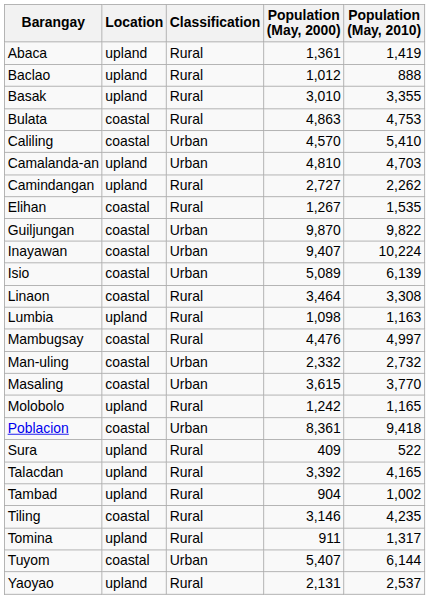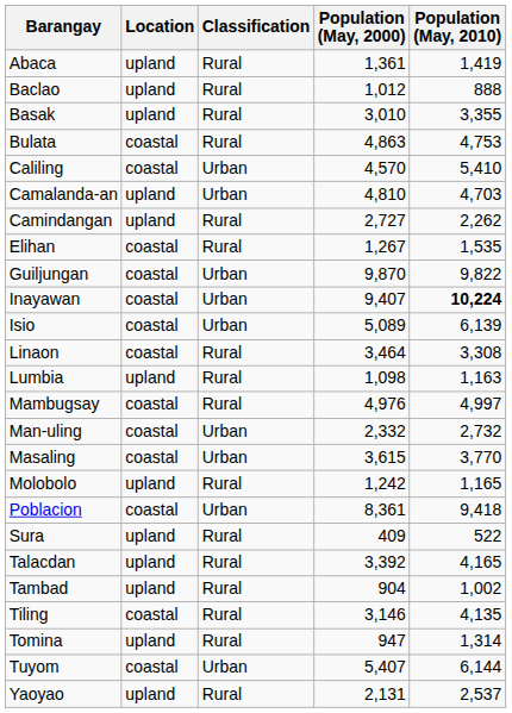 <table class="wikitable sortable">
 <tr>
 <th>Barangay</th>
 <th>Location</th>
 <th>Classification</th>
 <th>Population<br>(May, 2000)</th>
 <th>Population<br>(May, 2010)</th>
 </tr>
 <tr>
 <td>Abaca</td>
 <td>upland</td>
 <td>Rural</td>
 <td align="right">1,361</td>
 <td align="right">1,419</td>
 </tr>
 <tr>
 <td>Baclao</td>
 <td>upland</td>
 <td>Rural</td>
 <td align="right">1,012</td>
 <td align="right">888</td>
 </tr>
 <tr>
 <td>Basak</td>
 <td>upland</td>
 <td>Rural</td>
 <td align="right">3,010</td>
 <td align="right">3,355</td>
 </tr>
 <tr>
 <td>Bulata</td>
 <td>coastal</td>
 <td>Rural</td>
 <td align="right">4,863</td>
 <td align="right">4,753</td>
 </tr>
 <tr>
 <td>Caliling</td>
 <td>coastal</td>
 <td>Urban</td>
 <td align="right">4,570</td>
 <td align="right">5,410</td>
 </tr>
 <tr>
 <td>Camalanda-an</td>
 <td>upland</td>
 <td>Urban</td>
 <td align="right">4,810</td>
 <td align="right">4,703</td>
 </tr>
 <tr>
 <td>Camindangan</td>
 <td>upland</td>
 <td>Rural</td>
 <td align="right">2,727</td>
 <td align="right">2,262</td>
 </tr>
 <tr>
 <td>Elihan</td>
 <td>coastal</td>
 <td>Rural</td>
 <td align="right">1,267</td>
 <td align="right">1,535</td>
 </tr>
 <tr>
 <td>Guiljungan</td>
 <td>coastal</td>
 <td>Urban</td>
 <td align="right">9,870</td>
 <td align="right">9,822</td>
 </tr>
 <tr>
 <td>Inayawan</td>
 <td>coastal</td>
 <td>Urban</td>
 <td align="right">9,407</td>
-<td align="right">10,224</td>
+<td align="right"><strong>10,224</strong></td>
 </tr>
 <tr>
 <td>Isio</td>
 <td>coastal</td>
 <td>Urban</td>
 <td align="right">5,089</td>
 <td align="right">6,139</td>
 </tr>
 <tr>
 <td>Linaon</td>
 <td>coastal</td>
 <td>Rural</td>
 <td align="right">3,464</td>
 <td align="right">3,308</td>
 </tr>
 <tr>
 <td>Lumbia</td>
 <td>upland</td>
 <td>Rural</td>
 <td align="right">1,098</td>
 <td align="right">1,163</td>
 </tr>
 <tr>
 <td>Mambugsay</td>
 <td>coastal</td>
 <td>Rural</td>
-<td align="right">4,476</td>
+<td align="right">4,976</td>
 <td align="right">4,997</td>
 </tr>
 <tr>
 <td>Man-uling</td>
 <td>coastal</td>
 <td>Urban</td>
 <td align="right">2,332</td>
 <td align="right">2,732</td>
 </tr>
 <tr>
 <td>Masaling</td>
 <td>coastal</td>
 <td>Urban</td>
 <td align="right">3,615</td>
 <td align="right">3,770</td>
 </tr>
 <tr>
 <td>Molobolo</td>
 <td>upland</td>
 <td>Rural</td>
 <td align="right">1,242</td>
 <td align="right">1,165</td>
 </tr>
 <tr>
 <td><a href='#'>Poblacion</a></td>
 <td>coastal</td>
 <td>Urban</td>
 <td align="right">8,361</td>
 <td align="right">9,418</td>
 </tr>
 <tr>
 <td>Sura</td>
 <td>upland</td>
 <td>Rural</td>
 <td align="right">409</td>
 <td align="right">522</td>
 </tr>
 <tr>
 <td>Talacdan</td>
 <td>upland</td>
 <td>Rural</td>
 <td align="right">3,392</td>
 <td align="right">4,165</td>
 </tr>
 <tr>
 <td>Tambad</td>
 <td>upland</td>
 <td>Rural</td>
 <td align="right">904</td>
 <td align="right">1,002</td>
 </tr>
 <tr>
 <td>Tiling</td>
 <td>coastal</td>
 <td>Rural</td>
 <td align="right">3,146</td>
-<td align="right">4,235</td>
+<td align="right">4,135</td>
 </tr>
 <tr>
 <td>Tomina</td>
 <td>upland</td>
 <td>Rural</td>
-<td align="right">911</td>
-<td align="right">1,317</td>
+<td align="right">947</td>
+<td align="right">1,314</td>
 </tr>
 <tr>
 <td>Tuyom</td>
 <td>coastal</td>
 <td>Urban</td>
 <td align="right">5,407</td>
 <td align="right">6,144</td>
 </tr>
 <tr>
 <td>Yaoyao</td>
 <td>upland</td>
 <td>Rural</td>
 <td align="right">2,131</td>
 <td align="right">2,537</td>
 </tr>
 </table>
